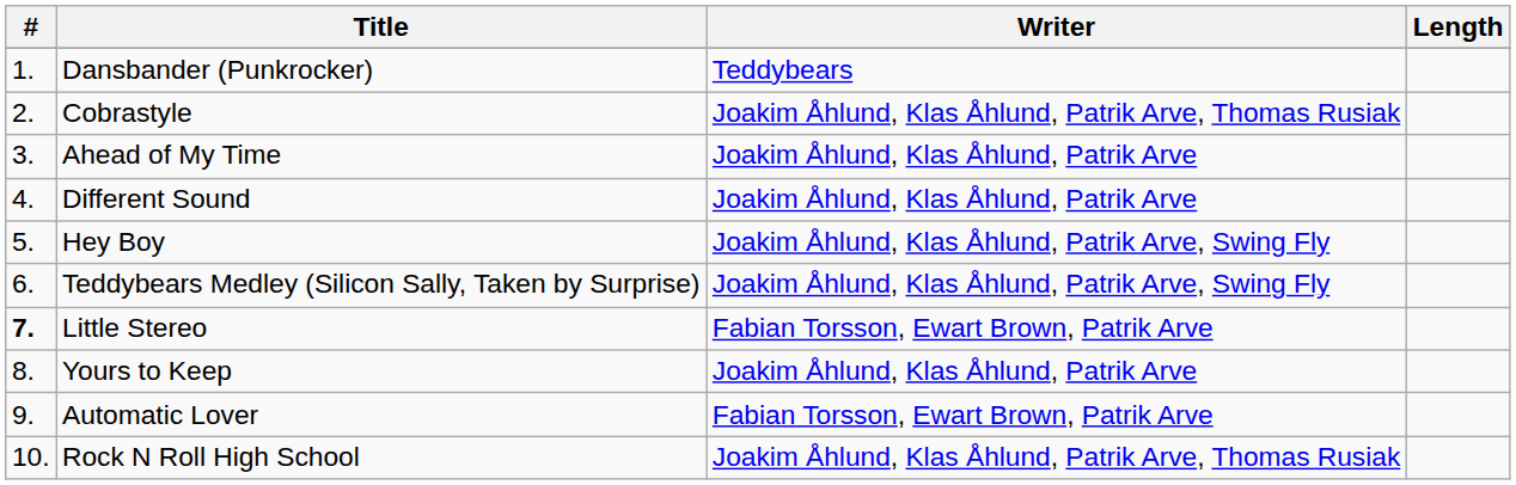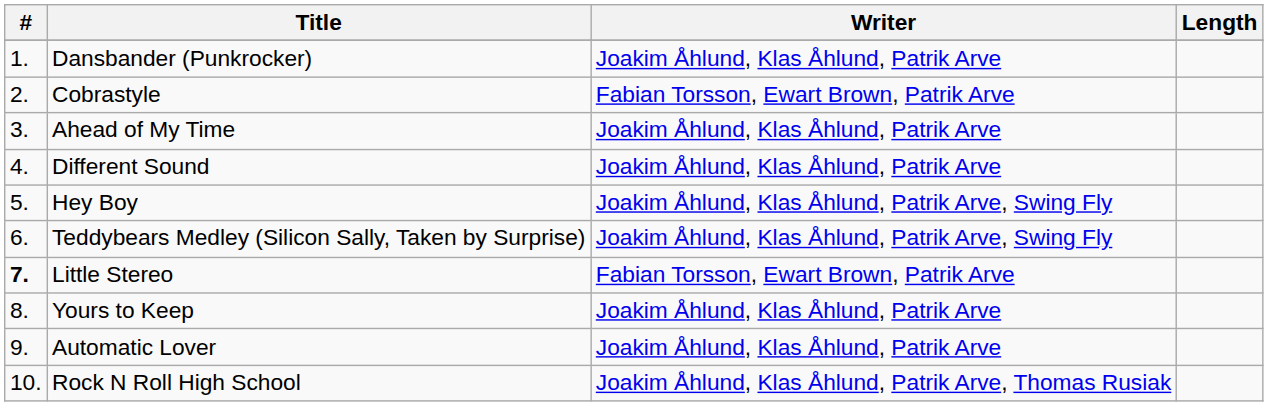 <table class="wikitable">
 <tr>
 <th>#</th>
 <th>Title</th>
 <th>Writer</th>
 <th>Length</th>
 </tr>
 <tr bgcolor="#ebf5ff">
 </tr>
 <tr>
 <td>1.</td>
 <td>Dansbander (Punkrocker)</td>
-<td><a href='#'>Teddybears</a></td>
+<td><a href='#'>Joakim Åhlund</a>, <a href='#'>Klas Åhlund</a>, <a href='#'>Patrik Arve</a></td>
 <td></td>
 </tr>
 <tr>
 <td>2.</td>
 <td>Cobrastyle</td>
-<td><a href='#'>Joakim Åhlund</a>, <a href='#'>Klas Åhlund</a>, <a href='#'>Patrik Arve</a>, <a href='#'>Thomas Rusiak</a></td>
+<td><a href='#'>Fabian Torsson</a>, <a href='#'>Ewart Brown</a>, <a href='#'>Patrik Arve</a></td>
 <td></td>
 </tr>
 <tr>
 <td>3.</td>
 <td>Ahead of My Time</td>
 <td><a href='#'>Joakim Åhlund</a>, <a href='#'>Klas Åhlund</a>, <a href='#'>Patrik Arve</a></td>
 <td></td>
 </tr>
 <tr>
 <td>4.</td>
 <td>Different Sound</td>
 <td><a href='#'>Joakim Åhlund</a>, <a href='#'>Klas Åhlund</a>, <a href='#'>Patrik Arve</a></td>
 <td></td>
 </tr>
 <tr>
 <td>5.</td>
 <td>Hey Boy</td>
 <td><a href='#'>Joakim Åhlund</a>, <a href='#'>Klas Åhlund</a>, <a href='#'>Patrik Arve</a>, <a href='#'>Swing Fly</a></td>
 <td></td>
 </tr>
 <tr>
 <td>6.</td>
 <td>Teddybears Medley (Silicon Sally, Taken by Surprise)</td>
 <td><a href='#'>Joakim Åhlund</a>, <a href='#'>Klas Åhlund</a>, <a href='#'>Patrik Arve</a>, <a href='#'>Swing Fly</a></td>
 <td></td>
 </tr>
 <tr>
 <td><strong>7.</strong></td>
 <td>Little Stereo</td>
 <td><a href='#'>Fabian Torsson</a>, <a href='#'>Ewart Brown</a>, <a href='#'>Patrik Arve</a></td>
 <td></td>
 </tr>
 <tr>
 <td>8.</td>
 <td>Yours to Keep</td>
 <td><a href='#'>Joakim Åhlund</a>, <a href='#'>Klas Åhlund</a>, <a href='#'>Patrik Arve</a></td>
 <td></td>
 </tr>
 <tr>
 <td>9.</td>
 <td>Automatic Lover</td>
-<td><a href='#'>Fabian Torsson</a>, <a href='#'>Ewart Brown</a>, <a href='#'>Patrik Arve</a></td>
+<td><a href='#'>Joakim Åhlund</a>, <a href='#'>Klas Åhlund</a>, <a href='#'>Patrik Arve</a></td>
 <td></td>
 </tr>
 <tr>
 <td>10.</td>
 <td>Rock N Roll High School</td>
 <td><a href='#'>Joakim Åhlund</a>, <a href='#'>Klas Åhlund</a>, <a href='#'>Patrik Arve</a>, <a href='#'>Thomas Rusiak</a></td>
 <td></td>
 </tr>
 </table>
